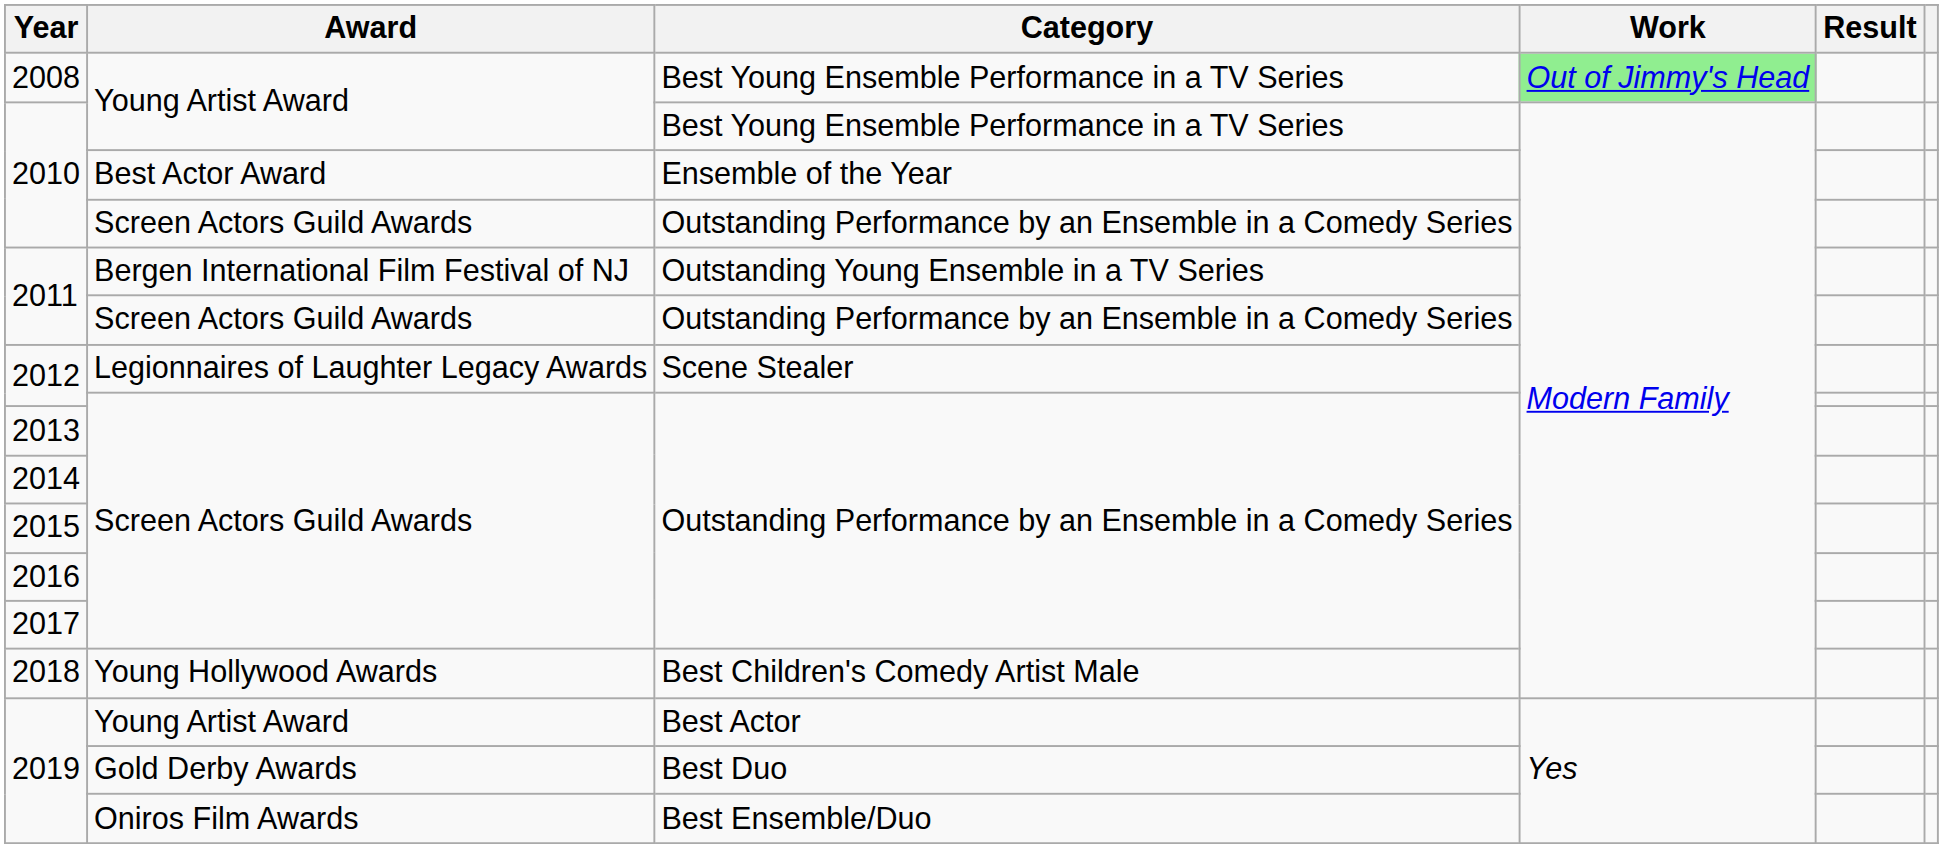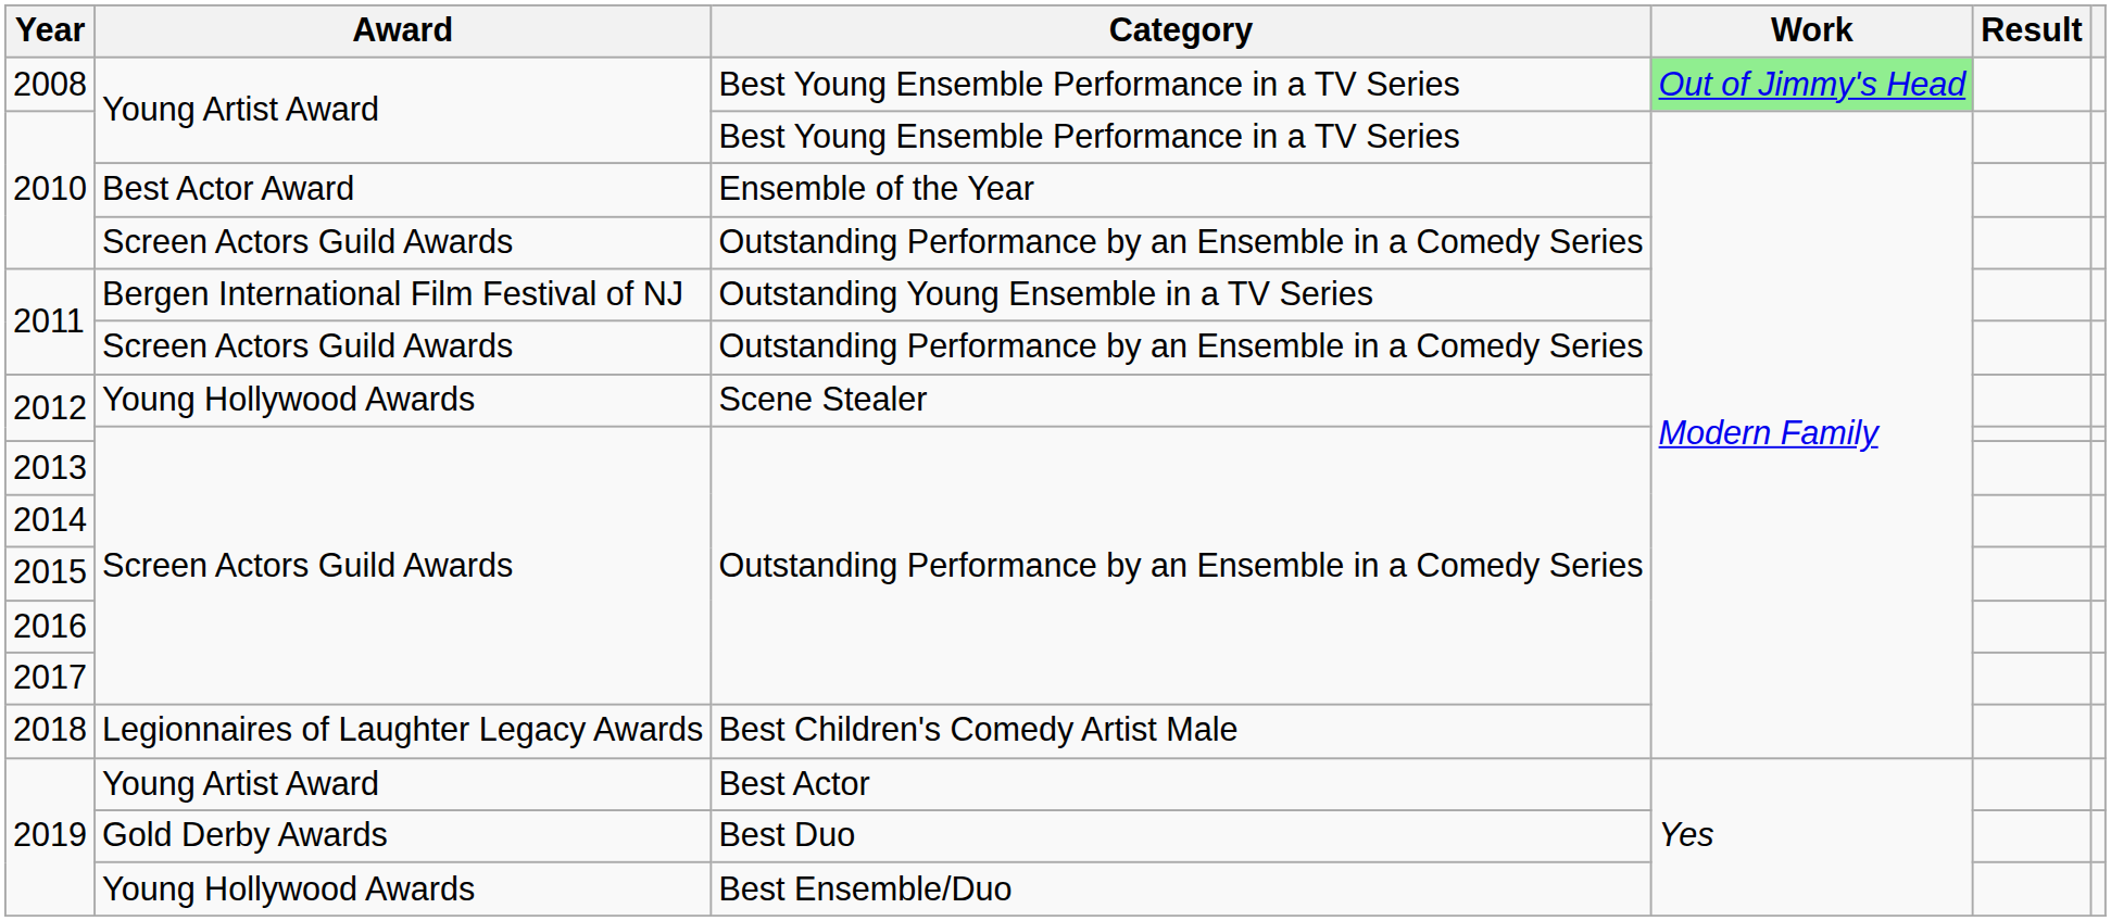 <table class="wikitable">
 <tr>
 <th>Year</th>
 <th>Award</th>
 <th>Category</th>
 <th>Work</th>
 <th>Result</th>
 <th></th>
 </tr>
 <tr>
 <td>2008</td>
 <td rowspan="2">Young Artist Award</td>
 <td>Best Young Ensemble Performance in a TV Series</td>
 <td style="background: lightgreen;"><em><a href='#'>Out of Jimmy's Head</a></em></td>
 <td></td>
 <td></td>
 </tr>
 <tr>
 <td rowspan="3">2010</td>
 <td>Best Young Ensemble Performance in a TV Series</td>
 <td rowspan="13"><em><a href='#'>Modern Family</a></em></td>
 <td></td>
 <td></td>
 </tr>
 <tr>
 <td>Best Actor Award</td>
 <td>Ensemble of the Year</td>
 <td></td>
 <td></td>
 </tr>
 <tr>
 <td>Screen Actors Guild Awards</td>
 <td>Outstanding Performance by an Ensemble in a Comedy Series</td>
 <td></td>
 <td></td>
 </tr>
 <tr>
 <td rowspan="2">2011</td>
 <td>Bergen International Film Festival of NJ</td>
 <td>Outstanding Young Ensemble in a TV Series</td>
 <td></td>
 <td></td>
 </tr>
 <tr>
 <td>Screen Actors Guild Awards</td>
 <td>Outstanding Performance by an Ensemble in a Comedy Series</td>
 <td></td>
 <td></td>
 </tr>
 <tr>
 <td rowspan="2">2012</td>
-<td>Legionnaires of Laughter Legacy Awards</td>
+<td>Young Hollywood Awards</td>
 <td>Scene Stealer</td>
 <td></td>
 <td></td>
 </tr>
 <tr>
 <td rowspan="6">Screen Actors Guild Awards</td>
 <td rowspan="6">Outstanding Performance by an Ensemble in a Comedy Series</td>
 <td></td>
 <td></td>
 </tr>
 <tr>
 <td>2013</td>
 <td></td>
 <td></td>
 </tr>
 <tr>
 <td>2014</td>
 <td></td>
 <td></td>
 </tr>
 <tr>
 <td>2015</td>
 <td></td>
 <td></td>
 </tr>
 <tr>
 <td>2016</td>
 <td></td>
 <td></td>
 </tr>
 <tr>
 <td>2017</td>
 <td></td>
 <td></td>
 </tr>
 <tr>
 <td>2018</td>
-<td>Young Hollywood Awards</td>
+<td>Legionnaires of Laughter Legacy Awards</td>
 <td>Best Children's Comedy Artist Male</td>
 <td></td>
 <td></td>
 </tr>
 <tr>
 <td rowspan="3">2019</td>
 <td>Young Artist Award</td>
 <td>Best Actor</td>
 <td rowspan="3"><em>Yes</em></td>
 <td></td>
 <td></td>
 </tr>
 <tr>
 <td>Gold Derby Awards</td>
 <td>Best Duo</td>
 <td></td>
 <td></td>
 </tr>
 <tr>
-<td>Oniros Film Awards</td>
+<td>Young Hollywood Awards</td>
 <td>Best Ensemble/Duo</td>
 <td></td>
 <td></td>
 </tr>
 <tr>
 </tr>
 </table>
